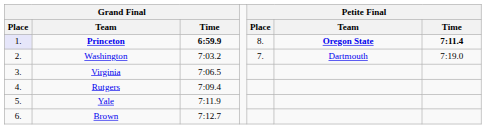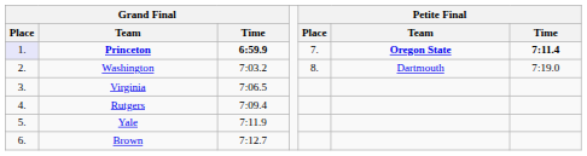 <table class="wikitable" style="font-size:90%; width: 60%; text-align: center">
 <tr>
 <th colspan=3>Grand Final</th>
 <td style="width:1%;" rowspan="57"></td>
 <th colspan=3>Petite Final</th>
 </tr>
 <tr>
 <th width=1%>Place</th>
 <th width=20%>Team</th>
 <th width=8%>Time</th>
 <th width=1%>Place</th>
 <th width=20%>Team</th>
 <th width=8%>Time</th>
 </tr>
 <tr>
 <td align=center style="background: lavender;">1.</td>
 <td align=center><strong><a href='#'>Princeton</a></strong></td>
 <td align=center><strong>6:59.9</strong></td>
-<td align=center>8.</td>
+<td align=center>7.</td>
 <td align=center><strong><a href='#'>Oregon State</a></strong></td>
 <td align=center><strong>7:11.4</strong></td>
 </tr>
 <tr>
 <td align=center>2.</td>
 <td align=center><a href='#'>Washington</a></td>
 <td align=center>7:03.2</td>
-<td align=center>7.</td>
+<td align=center>8.</td>
 <td align=center><a href='#'>Dartmouth</a></td>
 <td align=center>7:19.0</td>
 </tr>
 <tr>
 <td align=center>3.</td>
 <td align=center><a href='#'>Virginia</a></td>
 <td align=center>7:06.5</td>
 <td align=center></td>
 <td align=center></td>
 <td align=center></td>
 </tr>
 <tr>
 <td align=center>4.</td>
 <td align=center><a href='#'>Rutgers</a></td>
 <td align=center>7:09.4</td>
 <td align=center></td>
 <td align=center></td>
 <td align=center></td>
 </tr>
 <tr>
 <td align=center>5.</td>
 <td align=center><a href='#'>Yale</a></td>
 <td align=center>7:11.9</td>
 <td align=center></td>
 <td align=center></td>
 <td align=center></td>
 </tr>
 <tr>
 <td align=center>6.</td>
 <td align=center><a href='#'>Brown</a></td>
 <td align=center>7:12.7</td>
 <td align=center></td>
 <td align=center></td>
 <td align=center></td>
 </tr>
 </table>
